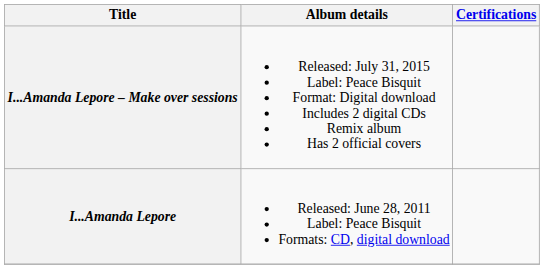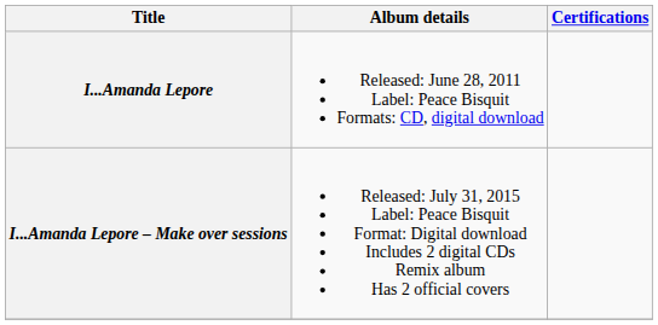 <table class="wikitable plainrowheaders" style="text-align:center;">
 <tr>
 <th scope="col" rowspan="1">Title</th>
 <th scope="col" rowspan="1">Album details</th>
 <th scope="col" rowspan="1"><a href='#'>Certifications</a></th>
 </tr>
 <tr>
+<th scope="row"><em>I...Amanda Lepore</em></th>
+<td><br><ul><li>Released: June 28, 2011</li><li>Label: Peace Bisquit</li><li>Formats: <a href='#'>CD</a>, <a href='#'>digital download</a></li></ul></td>
+<td></td>
+</tr>
+<tr>
 <th scope="row"><em>I...Amanda Lepore – Make over sessions</em></th>
 <td><br><ul><li>Released: July 31, 2015</li><li>Label: Peace Bisquit</li><li>Format: Digital download</li><li>Includes 2 digital CDs</li><li>Remix album</li><li>Has 2 official covers</li></ul></td>
 <td></td>
 </tr>
 <tr>
-<th scope="row"><em>I...Amanda Lepore</em></th>
-<td><br><ul><li>Released: June 28, 2011</li><li>Label: Peace Bisquit</li><li>Formats: <a href='#'>CD</a>, <a href='#'>digital download</a></li></ul></td>
-<td></td>
-</tr>
-<tr>
 </tr>
 </table>
